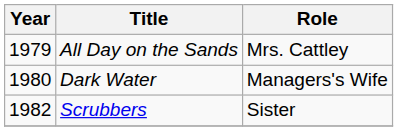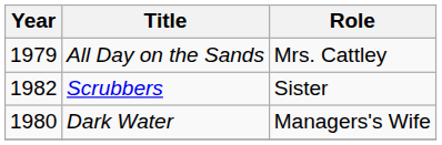 <table class="wikitable">
 <tr>
 <th>Year</th>
 <th>Title</th>
 <th>Role</th>
 </tr>
 <tr>
 <td>1979</td>
 <td><em>All Day on the Sands</em></td>
 <td>Mrs. Cattley</td>
 </tr>
 <tr>
+<td>1982</td>
+<td><em><a href='#'>Scrubbers</a></em></td>
+<td>Sister</td>
+</tr>
+<tr>
 <td>1980</td>
 <td><em>Dark Water</em></td>
 <td>Managers's Wife</td>
 </tr>
 <tr>
-<td>1982</td>
-<td><em><a href='#'>Scrubbers</a></em></td>
-<td>Sister</td>
-</tr>
-<tr>
 </tr>
 </table>
